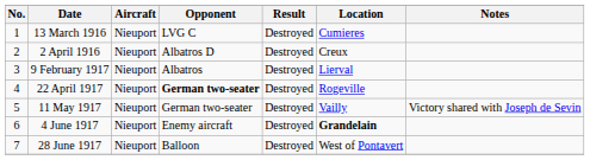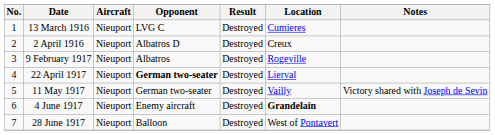 <table class="wikitable">
 <tr>
 </tr>
 <tr>
 <th>No.</th>
 <th>Date</th>
 <th>Aircraft</th>
 <th>Opponent</th>
 <th>Result</th>
 <th>Location</th>
 <th>Notes</th>
 </tr>
 <tr>
 <td align="center">1</td>
 <td align="center">13 March 1916</td>
 <td>Nieuport</td>
 <td>LVG C</td>
 <td>Destroyed</td>
 <td><a href='#'>Cumieres</a></td>
 <td></td>
 </tr>
 <tr>
 <td align="center">2</td>
 <td align="center">2 April 1916</td>
 <td>Nieuport</td>
 <td>Albatros D</td>
 <td>Destroyed</td>
 <td>Creux</td>
 <td></td>
 </tr>
 <tr>
 <td align="center">3</td>
 <td align="center">9 February 1917</td>
 <td>Nieuport</td>
 <td>Albatros</td>
 <td>Destroyed</td>
-<td><a href='#'>Lierval</a></td>
+<td><a href='#'>Rogeville</a></td>
 <td></td>
 </tr>
 <tr>
 <td align="center">4</td>
 <td align="center">22 April 1917</td>
 <td>Nieuport</td>
 <td><strong>German two-seater</strong></td>
 <td>Destroyed</td>
-<td><a href='#'>Rogeville</a></td>
+<td><a href='#'>Lierval</a></td>
 <td></td>
 </tr>
 <tr>
 <td align="center">5</td>
 <td align="center">11 May 1917</td>
 <td>Nieuport</td>
 <td>German two-seater</td>
 <td>Destroyed</td>
 <td><a href='#'>Vailly</a></td>
 <td>Victory shared with <a href='#'>Joseph de Sevin</a></td>
 </tr>
 <tr>
 <td align="center">6</td>
 <td align="center">4 June 1917</td>
 <td>Nieuport</td>
 <td>Enemy aircraft</td>
 <td>Destroyed</td>
 <td><strong>Grandelain</strong></td>
 <td></td>
 </tr>
 <tr>
 <td align="center">7</td>
 <td align="center">28 June 1917</td>
 <td>Nieuport</td>
 <td>Balloon</td>
 <td>Destroyed</td>
 <td>West of <a href='#'>Pontavert</a></td>
 <td></td>
 </tr>
 <tr>
 </tr>
 </table>
